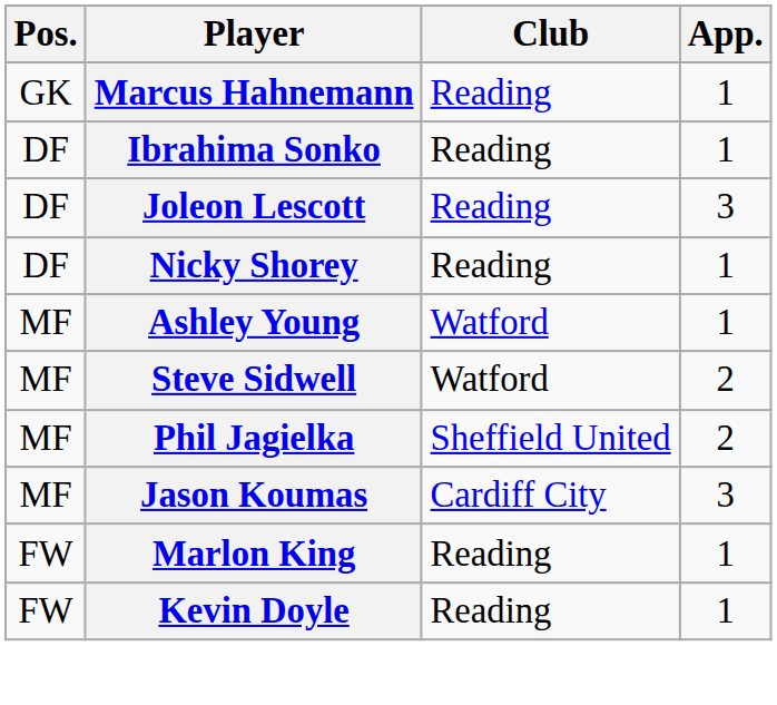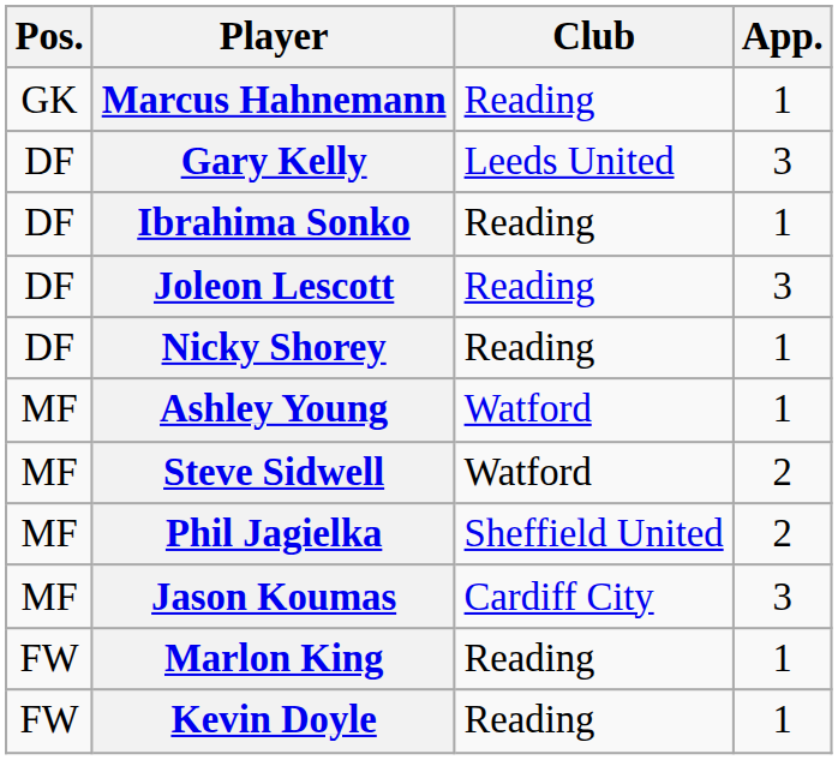 <table class="wikitable plainrowheaders" style="text-align: left">
 <tr>
 <th scope=col>Pos.</th>
 <th scope=col>Player</th>
 <th scope=col>Club</th>
 <th scope=col>App.</th>
 </tr>
 <tr>
 <td style=text-align:center>GK</td>
 <th scope=row><a href='#'>Marcus Hahnemann</a></th>
 <td><a href='#'>Reading</a></td>
 <td style=text-align:center>1</td>
+</tr>
+<tr>
+<td style=text-align:center>DF</td>
+<th scope=row><a href='#'>Gary Kelly</a></th>
+<td><a href='#'>Leeds United</a></td>
+<td style=text-align:center>3</td>
 </tr>
 <tr>
 <td style=text-align:center>DF</td>
 <th scope=row><a href='#'>Ibrahima Sonko</a></th>
 <td>Reading</td>
 <td style=text-align:center>1</td>
 </tr>
 <tr>
 <td style=text-align:center>DF</td>
 <th scope=row><a href='#'>Joleon Lescott</a> </th>
 <td><a href='#'>Reading</a></td>
 <td style=text-align:center>3</td>
 </tr>
 <tr>
 <td style=text-align:center>DF</td>
 <th scope=row><a href='#'>Nicky Shorey</a></th>
 <td>Reading</td>
 <td style=text-align:center>1</td>
 </tr>
 <tr>
 <td style=text-align:center>MF</td>
 <th scope=row><a href='#'>Ashley Young</a></th>
 <td><a href='#'>Watford</a></td>
 <td style=text-align:center>1</td>
 </tr>
 <tr>
 <td style=text-align:center>MF</td>
 <th scope=row><a href='#'>Steve Sidwell</a> </th>
 <td>Watford</td>
 <td style=text-align:center>2</td>
 </tr>
 <tr>
 <td style=text-align:center>MF</td>
 <th scope=row><a href='#'>Phil Jagielka</a> </th>
 <td><a href='#'>Sheffield United</a></td>
 <td style=text-align:center>2</td>
 </tr>
 <tr>
 <td style=text-align:center>MF</td>
 <th scope=row><a href='#'>Jason Koumas</a> </th>
 <td><a href='#'>Cardiff City</a></td>
 <td style=text-align:center>3</td>
 </tr>
 <tr>
 <td style=text-align:center>FW</td>
 <th scope=row><a href='#'>Marlon King</a></th>
 <td>Reading</td>
 <td style=text-align:center>1</td>
 </tr>
 <tr>
 <td style=text-align:center>FW</td>
 <th scope=row><a href='#'>Kevin Doyle</a></th>
 <td>Reading</td>
 <td style=text-align:center>1</td>
 </tr>
 </table>
